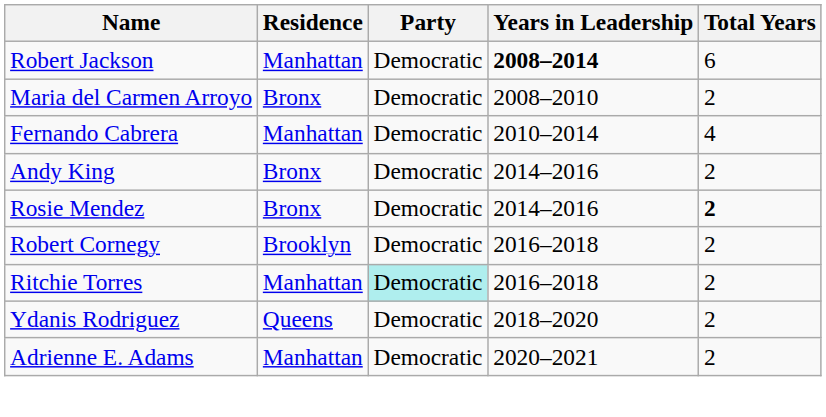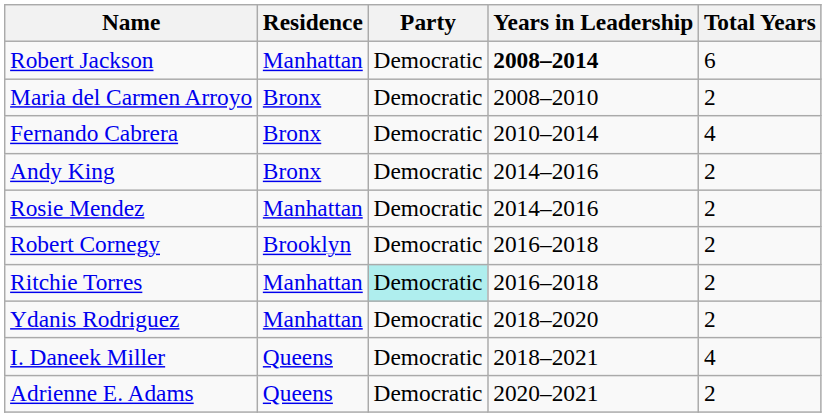 <table class="wikitable sortable">
 <tr>
 <th>Name</th>
 <th>Residence</th>
 <th>Party</th>
 <th>Years in Leadership</th>
 <th>Total Years</th>
 </tr>
 <tr>
 <td><a href='#'>Robert Jackson</a></td>
 <td><a href='#'>Manhattan</a></td>
 <td>Democratic</td>
 <td><strong>2008–2014</strong></td>
 <td>6</td>
 </tr>
 <tr>
 <td><a href='#'>Maria del Carmen Arroyo</a></td>
 <td><a href='#'>Bronx</a></td>
 <td>Democratic</td>
 <td>2008–2010</td>
 <td>2</td>
 </tr>
 <tr>
 <td><a href='#'>Fernando Cabrera</a></td>
-<td><a href='#'>Manhattan</a></td>
+<td><a href='#'>Bronx</a></td>
 <td>Democratic</td>
 <td>2010–2014</td>
 <td>4</td>
 </tr>
 <tr>
 <td><a href='#'>Andy King</a></td>
 <td><a href='#'>Bronx</a></td>
 <td>Democratic</td>
 <td>2014–2016</td>
 <td>2</td>
 </tr>
 <tr>
 <td><a href='#'>Rosie Mendez</a></td>
-<td><a href='#'>Bronx</a></td>
+<td><a href='#'>Manhattan</a></td>
 <td>Democratic</td>
 <td>2014–2016</td>
-<td><strong>2</strong></td>
+<td>2</td>
 </tr>
 <tr>
 <td><a href='#'>Robert Cornegy</a></td>
 <td><a href='#'>Brooklyn</a></td>
 <td>Democratic</td>
 <td>2016–2018</td>
 <td>2</td>
 </tr>
 <tr>
 <td><a href='#'>Ritchie Torres</a></td>
 <td><a href='#'>Manhattan</a></td>
 <td style="background: paleturquoise;">Democratic</td>
 <td>2016–2018</td>
 <td>2</td>
 </tr>
 <tr>
 <td><a href='#'>Ydanis Rodriguez</a></td>
-<td><a href='#'>Queens</a></td>
+<td><a href='#'>Manhattan</a></td>
 <td>Democratic</td>
 <td>2018–2020</td>
 <td>2</td>
 </tr>
 <tr>
+<td><a href='#'>I. Daneek Miller</a></td>
+<td><a href='#'>Queens</a></td>
+<td>Democratic</td>
+<td>2018–2021</td>
+<td>4</td>
+</tr>
+<tr>
 <td><a href='#'>Adrienne E. Adams</a></td>
-<td><a href='#'>Manhattan</a></td>
+<td><a href='#'>Queens</a></td>
 <td>Democratic</td>
 <td>2020–2021</td>
 <td>2</td>
 </tr>
 </table>
